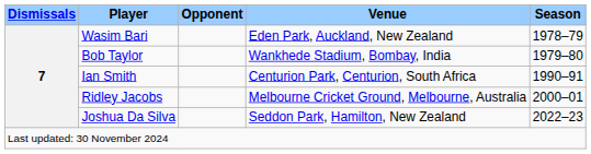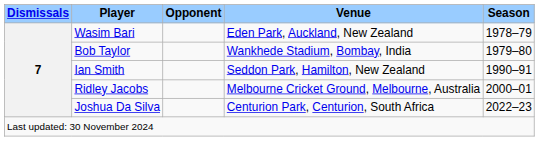 <table class="wikitable">
 <tr style="background:#9cf;">
 <td style="text-align:center;"><strong><a href='#'>Dismissals</a></strong></td>
 <td style="text-align:center;"><strong>Player</strong></td>
 <td style="text-align:center;"><strong>Opponent</strong></td>
 <td style="text-align:center;"><strong>Venue</strong></td>
 <td style="text-align:center;"><strong>Season</strong></td>
 </tr>
 <tr>
 <th rowspan=5>7</th>
 <td> <a href='#'>Wasim Bari</a></td>
 <td></td>
 <td><a href='#'>Eden Park</a>, <a href='#'>Auckland</a>, New Zealand</td>
 <td>1978–79</td>
 </tr>
 <tr>
 <td> <a href='#'>Bob Taylor</a></td>
 <td></td>
 <td><a href='#'>Wankhede Stadium</a>, <a href='#'>Bombay</a>, India</td>
 <td>1979–80</td>
 </tr>
 <tr>
 <td> <a href='#'>Ian Smith</a></td>
 <td></td>
-<td><a href='#'>Centurion Park</a>, <a href='#'>Centurion</a>, South Africa</td>
+<td><a href='#'>Seddon Park</a>, <a href='#'>Hamilton</a>, New Zealand</td>
 <td>1990–91</td>
 </tr>
 <tr>
 <td> <a href='#'>Ridley Jacobs</a></td>
 <td></td>
 <td><a href='#'>Melbourne Cricket Ground</a>, <a href='#'>Melbourne</a>, Australia</td>
 <td>2000–01</td>
 </tr>
 <tr>
 <td> <a href='#'>Joshua Da Silva</a></td>
 <td></td>
-<td><a href='#'>Seddon Park</a>, <a href='#'>Hamilton</a>, New Zealand</td>
+<td><a href='#'>Centurion Park</a>, <a href='#'>Centurion</a>, South Africa</td>
 <td>2022–23</td>
 </tr>
 <tr>
 <td colspan="5"><small>Last updated: 30 November 2024</small></td>
 </tr>
 </table>
